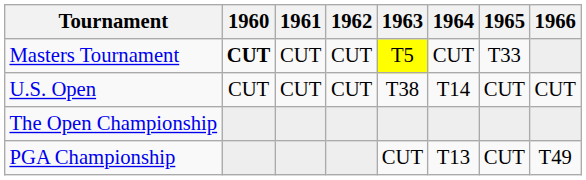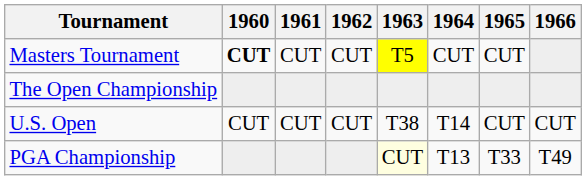 <table class="wikitable" style="font-size:95%;text-align:center;">
 <tr>
 <th>Tournament</th>
 <th>1960</th>
 <th>1961</th>
 <th>1962</th>
 <th>1963</th>
 <th>1964</th>
 <th>1965</th>
 <th>1966</th>
 </tr>
 <tr>
 <td align=left><a href='#'>Masters Tournament</a></td>
 <td><strong>CUT</strong></td>
 <td>CUT</td>
 <td>CUT</td>
 <td style="background:yellow;">T5</td>
 <td>CUT</td>
-<td>T33</td>
+<td>CUT</td>
+<td style="background:#eeeeee;"></td>
+</tr>
+<tr>
+<td align=left><a href='#'>The Open Championship</a></td>
+<td style="background:#eeeeee;"></td>
+<td style="background:#eeeeee;"></td>
+<td style="background:#eeeeee;"></td>
+<td style="background:#eeeeee;"></td>
+<td style="background:#eeeeee;"></td>
+<td style="background:#eeeeee;"></td>
 <td style="background:#eeeeee;"></td>
 </tr>
 <tr>
 <td align=left><a href='#'>U.S. Open</a></td>
 <td>CUT</td>
 <td>CUT</td>
 <td>CUT</td>
 <td>T38</td>
 <td>T14</td>
 <td>CUT</td>
 <td>CUT</td>
 </tr>
 <tr>
-<td align=left><a href='#'>The Open Championship</a></td>
-<td style="background:#eeeeee;"></td>
-<td style="background:#eeeeee;"></td>
-<td style="background:#eeeeee;"></td>
-<td style="background:#eeeeee;"></td>
-<td style="background:#eeeeee;"></td>
-<td style="background:#eeeeee;"></td>
-<td style="background:#eeeeee;"></td>
-</tr>
-<tr>
 <td align=left><a href='#'>PGA Championship</a></td>
 <td style="background:#eeeeee;"></td>
 <td style="background:#eeeeee;"></td>
 <td style="background:#eeeeee;"></td>
-<td>CUT</td>
+<td style="background: lightyellow;">CUT</td>
 <td>T13</td>
-<td>CUT</td>
+<td>T33</td>
 <td>T49</td>
 </tr>
 </table>
